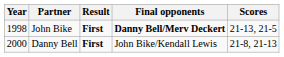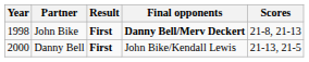 <table class="wikitable">
 <tr>
 <th>Year</th>
 <th>Partner</th>
 <th>Result</th>
 <th>Final opponents</th>
 <th>Scores</th>
 </tr>
 <tr>
 <td>1998</td>
 <td>John Bike</td>
 <td><strong>First</strong></td>
 <td><strong>Danny Bell/Merv Deckert</strong></td>
-<td>21-13, 21-5</td>
+<td>21-8, 21-13</td>
 </tr>
 <tr>
 <td>2000</td>
 <td>Danny Bell</td>
 <td><strong>First</strong></td>
 <td>John Bike/Kendall Lewis</td>
-<td>21-8, 21-13</td>
+<td>21-13, 21-5</td>
 </tr>
 </table>
